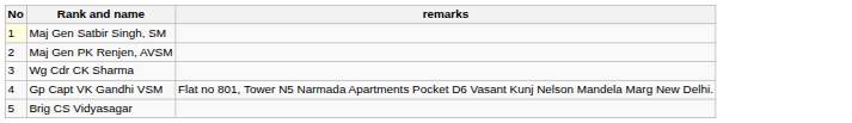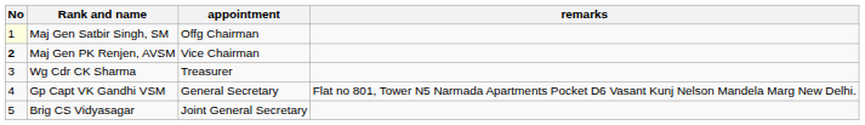 <table class="wikitable">
 <tr>
 <th>No</th>
 <th>Rank  and name</th>
+<th>appointment</th>
 <th>remarks</th>
 </tr>
 <tr>
 <td style="background: lightyellow;">1</td>
 <td>Maj Gen Satbir Singh, SM</td>
+<td>Offg Chairman</td>
 <td></td>
 </tr>
 <tr>
-<td>2</td>
+<td><strong>2</strong></td>
 <td>Maj Gen PK Renjen, AVSM</td>
+<td>Vice Chairman</td>
 <td></td>
 </tr>
 <tr>
 <td>3</td>
 <td>Wg Cdr CK Sharma</td>
+<td>Treasurer</td>
 <td></td>
 </tr>
 <tr>
 <td>4</td>
 <td>Gp Capt VK Gandhi VSM</td>
+<td>General Secretary</td>
 <td>Flat no 801, Tower N5 Narmada Apartments Pocket D6 Vasant Kunj Nelson Mandela Marg New Delhi.</td>
 </tr>
 <tr>
 <td>5</td>
 <td>Brig CS Vidyasagar</td>
+<td>Joint General Secretary</td>
 <td></td>
 </tr>
 </table>
